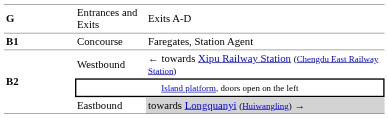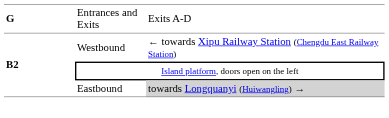 <table cellspacing=0 cellpadding=3>
 <tr>
 <td style="border-top:solid 1px gray;border-bottom:solid 1px gray;" width=100><strong>G</strong></td>
 <td style="border-top:solid 1px gray;border-bottom:solid 1px gray;" width=100>Entrances and Exits</td>
 <td style="border-top:solid 1px gray;border-bottom:solid 1px gray;" width=350>Exits A-D</td>
-</tr>
-<tr>
-<td style="border-bottom:solid 1px gray;"><strong>B1</strong></td>
-<td style="border-bottom:solid 1px gray;">Concourse</td>
-<td style="border-bottom:solid 1px gray;">Faregates, Station Agent</td>
 </tr>
 <tr>
 <td style="border-bottom:solid 1px gray;" rowspan=3><strong>B2</strong></td>
 <td>Westbound</td>
 <td>←  towards <a href='#'>Xipu Railway Station</a> <small>(<a href='#'>Chengdu East Railway Station</a>)</small></td>
 </tr>
 <tr>
 <td style="border-right:solid 2px black;border-left:solid 2px black;border-top:solid 2px black;border-bottom:solid 2px black;text-align:center;" colspan=2><small><a href='#'>Island platform</a>, doors open on the left</small></td>
 </tr>
 <tr>
 <td style="border-bottom:solid 1px gray;">Eastbound</td>
 <td style="background: lightgrey; border-bottom:solid 1px gray;">  towards <a href='#'>Longquanyi</a> <small>(<a href='#'>Huiwangling</a>)</small> →</td>
 </tr>
 </table>
